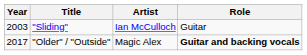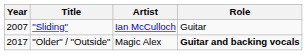 <table class="wikitable sortable">
 <tr>
 <th>Year</th>
 <th>Title</th>
 <th>Artist</th>
 <th>Role</th>
 </tr>
 <tr>
-<td>2003</td>
+<td>2007</td>
 <td><a href='#'>"Sliding"</a></td>
 <td><a href='#'>Ian McCulloch</a></td>
 <td>Guitar</td>
 </tr>
 <tr>
 <td>2017</td>
 <td>"Older" / "Outside"</td>
 <td>Magic Alex</td>
 <td><strong>Guitar and backing vocals</strong></td>
 </tr>
 </table>
